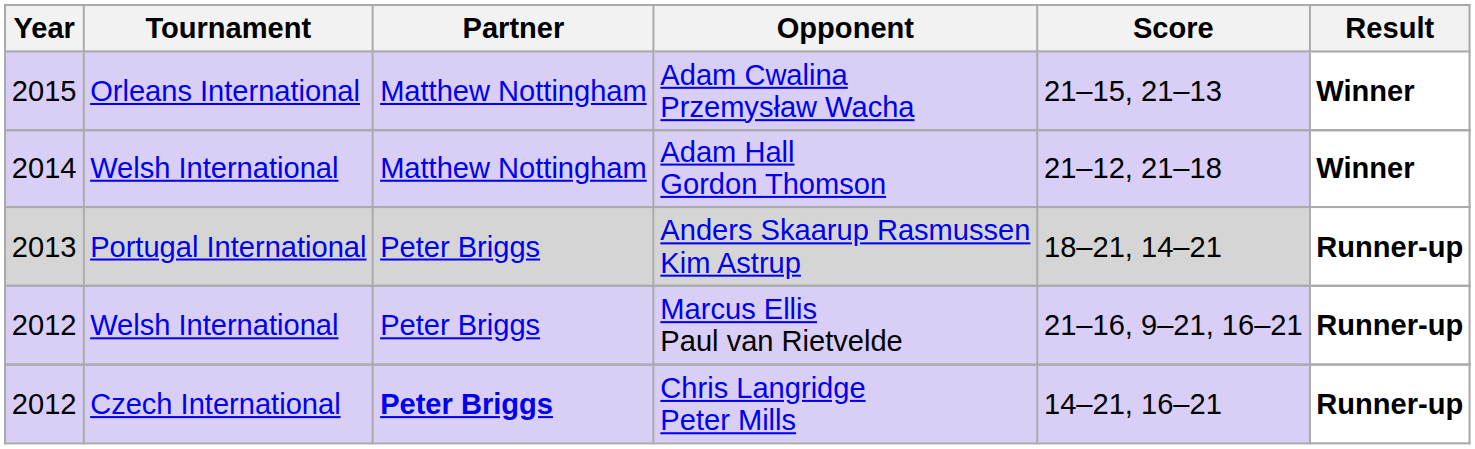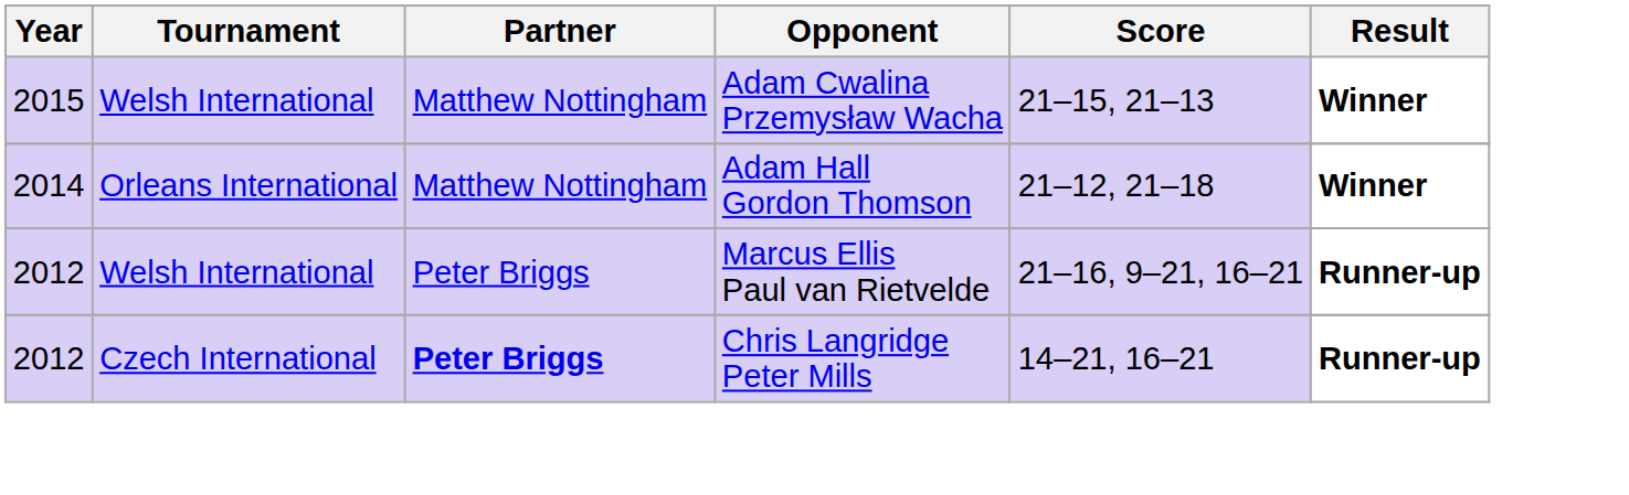 <table class="sortable wikitable" style="font-size: 90%;">
 <tr>
 <th>Year</th>
 <th>Tournament</th>
 <th>Partner</th>
 <th>Opponent</th>
 <th>Score</th>
 <th>Result</th>
 </tr>
 <tr style="background:#D8CEF6">
 <td align="center">2015</td>
-<td align="left"><a href='#'>Orleans International</a></td>
+<td align="left"><a href='#'>Welsh International</a></td>
 <td align="left"> <a href='#'>Matthew Nottingham</a></td>
 <td align="left"> <a href='#'>Adam Cwalina</a> <br>  <a href='#'>Przemysław Wacha</a></td>
 <td align="left">21–15, 21–13</td>
 <td style="text-align:left; background:white"> <strong>Winner</strong></td>
 </tr>
 <tr>
 </tr>
 <tr style="background:#D8CEF6">
 <td align="center">2014</td>
-<td align="left"><a href='#'>Welsh International</a></td>
+<td align="left"><a href='#'>Orleans International</a></td>
 <td align="left"> <a href='#'>Matthew Nottingham</a></td>
 <td align="left"> <a href='#'>Adam Hall</a> <br>  <a href='#'>Gordon Thomson</a></td>
 <td align="left">21–12, 21–18</td>
 <td style="text-align:left; background:white"> <strong>Winner</strong></td>
 </tr>
 <tr>
-</tr>
-<tr style="background:#D5D5D5">
-<td align="center">2013</td>
-<td align="left"><a href='#'>Portugal International</a></td>
-<td align="left"> <a href='#'>Peter Briggs</a></td>
-<td align="left"> <a href='#'>Anders Skaarup Rasmussen</a> <br>  <a href='#'>Kim Astrup</a></td>
-<td align="left">18–21, 14–21</td>
-<td style="text-align:left; background:white"> <strong>Runner-up</strong></td>
 </tr>
 <tr>
 </tr>
 <tr style="background:#D8CEF6">
 <td align="center">2012</td>
 <td align="left"><a href='#'>Welsh International</a></td>
 <td align="left"> <a href='#'>Peter Briggs</a></td>
 <td align="left"> <a href='#'>Marcus Ellis</a> <br>  Paul van Rietvelde</td>
 <td align="left">21–16, 9–21, 16–21</td>
 <td style="text-align:left; background:white"> <strong>Runner-up</strong></td>
 </tr>
 <tr>
 </tr>
 <tr style="background:#D8CEF6">
 <td align="center">2012</td>
 <td align="left"><a href='#'>Czech International</a></td>
 <td align="left"><strong> <a href='#'>Peter Briggs</a></strong></td>
 <td align="left"> <a href='#'>Chris Langridge</a> <br>  <a href='#'>Peter Mills</a></td>
 <td align="left">14–21, 16–21</td>
 <td style="text-align:left; background:white"> <strong>Runner-up</strong></td>
 </tr>
 </table>
